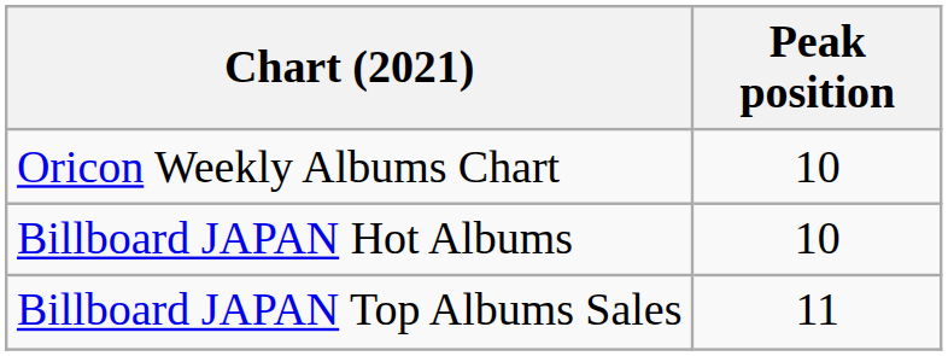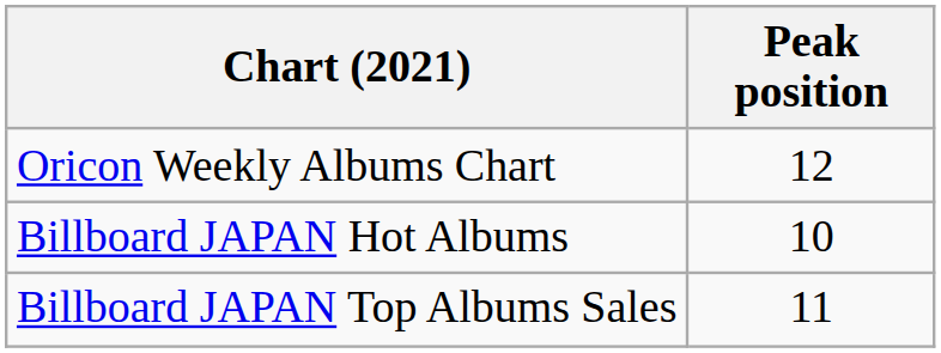 <table class="wikitable plainrowheaders" style="text-align:center;">
 <tr>
 <th>Chart (2021)</th>
 <th style="width:5em;">Peak position</th>
 </tr>
 <tr>
 <td style="text-align:left;"><a href='#'>Oricon</a> Weekly Albums Chart</td>
-<td>10</td>
+<td>12</td>
 </tr>
 <tr>
 <td style="text-align:left;"><a href='#'>Billboard JAPAN</a> Hot Albums</td>
 <td>10</td>
 </tr>
 <tr>
 <td style="text-align:left;"><a href='#'>Billboard JAPAN</a> Top Albums Sales</td>
 <td>11</td>
 </tr>
 </table>
